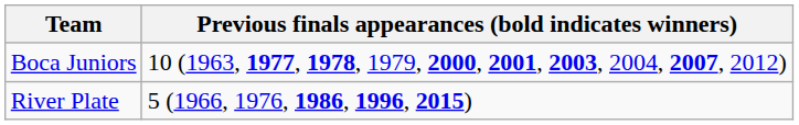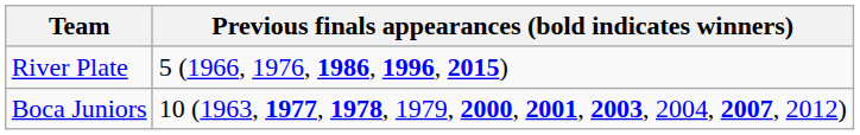 <table class="wikitable">
 <tr>
 <th>Team</th>
 <th>Previous finals appearances (bold indicates winners)</th>
 </tr>
 <tr>
+<td> <a href='#'>River Plate</a></td>
+<td>5 (<a href='#'>1966</a>, <a href='#'>1976</a>, <strong><a href='#'>1986</a></strong>, <strong><a href='#'>1996</a></strong>, <strong><a href='#'>2015</a></strong>)</td>
+</tr>
+<tr>
 <td> <a href='#'>Boca Juniors</a></td>
 <td>10 (<a href='#'>1963</a>, <strong><a href='#'>1977</a></strong>, <strong><a href='#'>1978</a></strong>, <a href='#'>1979</a>, <strong><a href='#'>2000</a></strong>, <strong><a href='#'>2001</a></strong>, <strong><a href='#'>2003</a></strong>, <a href='#'>2004</a>, <strong><a href='#'>2007</a></strong>, <a href='#'>2012</a>)</td>
 </tr>
-<tr>
-<td> <a href='#'>River Plate</a></td>
-<td>5 (<a href='#'>1966</a>, <a href='#'>1976</a>, <strong><a href='#'>1986</a></strong>, <strong><a href='#'>1996</a></strong>, <strong><a href='#'>2015</a></strong>)</td>
-</tr>
 </table>
